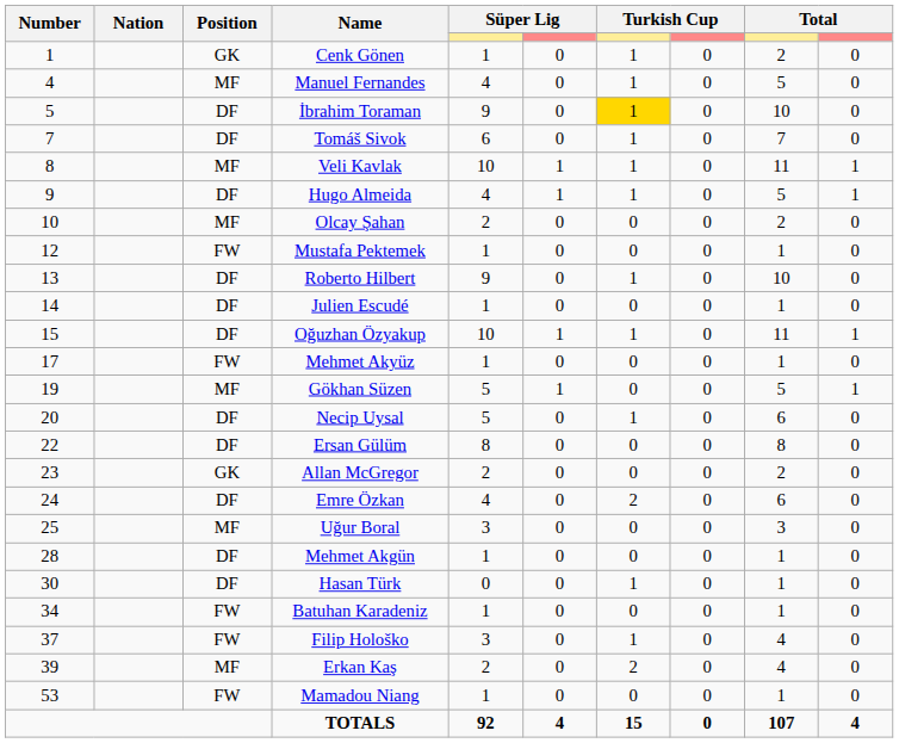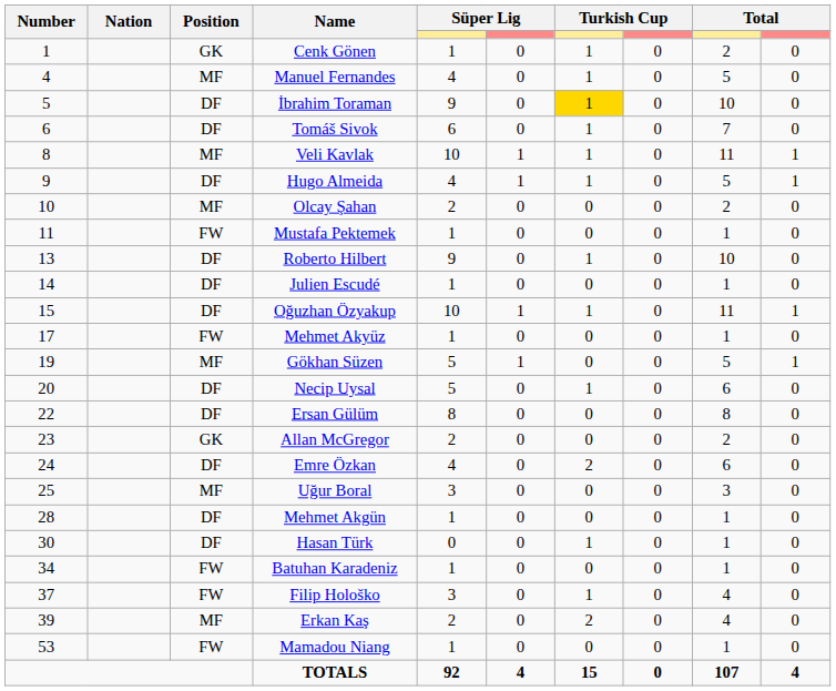 <table class="wikitable" style="text-align:center;">
 <tr style="text-align:center;">
 <th rowspan="2"  style="width:10%; ">Number</th>
 <th rowspan="2"  style="width:10%; ">Nation</th>
 <th rowspan="2"  style="width:10%; ">Position</th>
 <th rowspan="2"  style="width:20%; ">Name</th>
 <th colspan="2">Süper Lig</th>
 <th colspan="2">Turkish Cup</th>
 <th colspan="2">Total</th>
 </tr>
 <tr>
 <th style="width:60px; background:#fe9;"></th>
 <th style="width:60px; background:#ff8888;"></th>
 <th style="width:60px; background:#fe9;"></th>
 <th style="width:60px; background:#ff8888;"></th>
 <th style="width:60px; background:#fe9;"></th>
 <th style="width:60px; background:#ff8888;"></th>
 </tr>
 <tr>
 <td>1</td>
 <td></td>
 <td>GK</td>
 <td><a href='#'>Cenk Gönen</a></td>
 <td>1</td>
 <td>0</td>
 <td>1</td>
 <td>0</td>
 <td>2</td>
 <td>0</td>
 </tr>
 <tr>
 <td>4</td>
 <td></td>
 <td>MF</td>
 <td><a href='#'>Manuel Fernandes</a></td>
 <td>4</td>
 <td>0</td>
 <td>1</td>
 <td>0</td>
 <td>5</td>
 <td>0</td>
 </tr>
 <tr>
 <td>5</td>
 <td></td>
 <td>DF</td>
 <td><a href='#'>İbrahim Toraman</a></td>
 <td>9</td>
 <td>0</td>
 <td style="background: gold;">1</td>
 <td>0</td>
 <td>10</td>
 <td>0</td>
 </tr>
 <tr>
-<td>7</td>
+<td>6</td>
 <td></td>
 <td>DF</td>
 <td><a href='#'>Tomáš Sivok</a></td>
 <td>6</td>
 <td>0</td>
 <td>1</td>
 <td>0</td>
 <td>7</td>
 <td>0</td>
 </tr>
 <tr>
 <td>8</td>
 <td></td>
 <td>MF</td>
 <td><a href='#'>Veli Kavlak</a></td>
 <td>10</td>
 <td>1</td>
 <td>1</td>
 <td>0</td>
 <td>11</td>
 <td>1</td>
 </tr>
 <tr>
 <td>9</td>
 <td></td>
 <td>DF</td>
 <td><a href='#'>Hugo Almeida</a></td>
 <td>4</td>
 <td>1</td>
 <td>1</td>
 <td>0</td>
 <td>5</td>
 <td>1</td>
 </tr>
 <tr>
 <td>10</td>
 <td></td>
 <td>MF</td>
 <td><a href='#'>Olcay Şahan</a></td>
 <td>2</td>
 <td>0</td>
 <td>0</td>
 <td>0</td>
 <td>2</td>
 <td>0</td>
 </tr>
 <tr>
-<td>12</td>
+<td>11</td>
 <td></td>
 <td>FW</td>
 <td><a href='#'>Mustafa Pektemek</a></td>
 <td>1</td>
 <td>0</td>
 <td>0</td>
 <td>0</td>
 <td>1</td>
 <td>0</td>
 </tr>
 <tr>
 <td>13</td>
 <td></td>
 <td>DF</td>
 <td><a href='#'>Roberto Hilbert</a></td>
 <td>9</td>
 <td>0</td>
 <td>1</td>
 <td>0</td>
 <td>10</td>
 <td>0</td>
 </tr>
 <tr>
 <td>14</td>
 <td></td>
 <td>DF</td>
 <td><a href='#'>Julien Escudé</a></td>
 <td>1</td>
 <td>0</td>
 <td>0</td>
 <td>0</td>
 <td>1</td>
 <td>0</td>
 </tr>
 <tr>
 <td>15</td>
 <td></td>
 <td>DF</td>
 <td><a href='#'>Oğuzhan Özyakup</a></td>
 <td>10</td>
 <td>1</td>
 <td>1</td>
 <td>0</td>
 <td>11</td>
 <td>1</td>
 </tr>
 <tr>
 <td>17</td>
 <td></td>
 <td>FW</td>
 <td><a href='#'>Mehmet Akyüz</a></td>
 <td>1</td>
 <td>0</td>
 <td>0</td>
 <td>0</td>
 <td>1</td>
 <td>0</td>
 </tr>
 <tr>
 <td>19</td>
 <td></td>
 <td>MF</td>
 <td><a href='#'>Gökhan Süzen</a></td>
 <td>5</td>
 <td>1</td>
 <td>0</td>
 <td>0</td>
 <td>5</td>
 <td>1</td>
 </tr>
 <tr>
 <td>20</td>
 <td></td>
 <td>DF</td>
 <td><a href='#'>Necip Uysal</a></td>
 <td>5</td>
 <td>0</td>
 <td>1</td>
 <td>0</td>
 <td>6</td>
 <td>0</td>
 </tr>
 <tr>
 <td>22</td>
 <td></td>
 <td>DF</td>
 <td><a href='#'>Ersan Gülüm</a></td>
 <td>8</td>
 <td>0</td>
 <td>0</td>
 <td>0</td>
 <td>8</td>
 <td>0</td>
 </tr>
 <tr>
 <td>23</td>
 <td></td>
 <td>GK</td>
 <td><a href='#'>Allan McGregor</a></td>
 <td>2</td>
 <td>0</td>
 <td>0</td>
 <td>0</td>
 <td>2</td>
 <td>0</td>
 </tr>
 <tr>
 <td>24</td>
 <td></td>
 <td>DF</td>
 <td><a href='#'>Emre Özkan</a></td>
 <td>4</td>
 <td>0</td>
 <td>2</td>
 <td>0</td>
 <td>6</td>
 <td>0</td>
 </tr>
 <tr>
 <td>25</td>
 <td></td>
 <td>MF</td>
 <td><a href='#'>Uğur Boral</a></td>
 <td>3</td>
 <td>0</td>
 <td>0</td>
 <td>0</td>
 <td>3</td>
 <td>0</td>
 </tr>
 <tr>
 <td>28</td>
 <td></td>
 <td>DF</td>
 <td><a href='#'>Mehmet Akgün</a></td>
 <td>1</td>
 <td>0</td>
 <td>0</td>
 <td>0</td>
 <td>1</td>
 <td>0</td>
 </tr>
 <tr>
 <td>30</td>
 <td></td>
 <td>DF</td>
 <td><a href='#'>Hasan Türk</a></td>
 <td>0</td>
 <td>0</td>
 <td>1</td>
 <td>0</td>
 <td>1</td>
 <td>0</td>
 </tr>
 <tr>
 <td>34</td>
 <td></td>
 <td>FW</td>
 <td><a href='#'>Batuhan Karadeniz</a></td>
 <td>1</td>
 <td>0</td>
 <td>0</td>
 <td>0</td>
 <td>1</td>
 <td>0</td>
 </tr>
 <tr>
 <td>37</td>
 <td></td>
 <td>FW</td>
 <td><a href='#'>Filip Hološko</a></td>
 <td>3</td>
 <td>0</td>
 <td>1</td>
 <td>0</td>
 <td>4</td>
 <td>0</td>
 </tr>
 <tr>
 <td>39</td>
 <td></td>
 <td>MF</td>
 <td><a href='#'>Erkan Kaş</a></td>
 <td>2</td>
 <td>0</td>
 <td>2</td>
 <td>0</td>
 <td>4</td>
 <td>0</td>
 </tr>
 <tr>
 <td>53</td>
 <td></td>
 <td>FW</td>
 <td><a href='#'>Mamadou Niang</a></td>
 <td>1</td>
 <td>0</td>
 <td>0</td>
 <td>0</td>
 <td>1</td>
 <td>0</td>
 </tr>
 <tr>
 <td colspan="3"></td>
 <td><strong>TOTALS</strong></td>
 <td><strong>92</strong></td>
 <td><strong>4</strong></td>
 <td><strong>15</strong></td>
 <td><strong>0</strong></td>
 <td><strong>107</strong></td>
 <td><strong>4</strong></td>
 </tr>
 </table>
